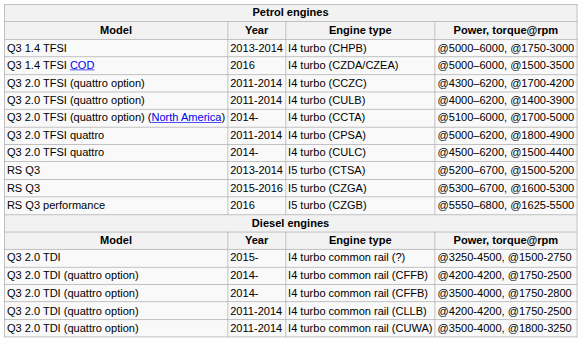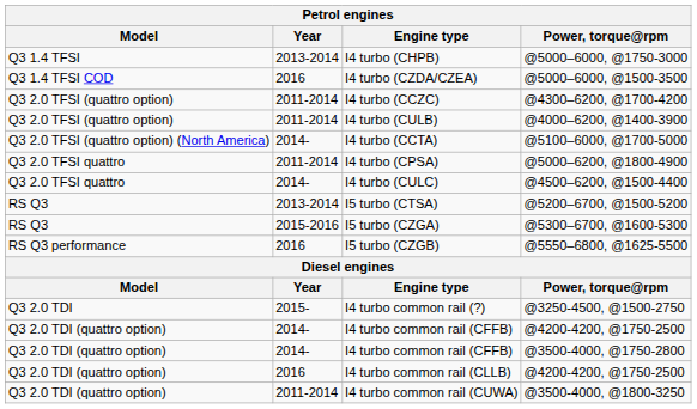 <table class="wikitable">
 <tr>
 <th colspan=4>Petrol engines</th>
 </tr>
 <tr>
 <th>Model</th>
 <th>Year</th>
 <th>Engine type</th>
 <th>Power, torque@rpm</th>
 </tr>
 <tr>
 <td>Q3 1.4 TFSI</td>
 <td>2013-2014</td>
 <td> I4 turbo (CHPB)</td>
 <td>@5000–6000, @1750-3000</td>
 </tr>
 <tr>
 <td>Q3 1.4 TFSI <a href='#'>COD</a></td>
 <td>2016</td>
 <td> I4 turbo (CZDA/CZEA)</td>
 <td>@5000–6000, @1500-3500</td>
 </tr>
 <tr>
 <td>Q3 2.0 TFSI (quattro option)</td>
 <td>2011-2014</td>
 <td> I4 turbo (CCZC)</td>
 <td>@4300–6200, @1700-4200</td>
 </tr>
 <tr>
 <td>Q3 2.0 TFSI (quattro option)</td>
 <td>2011-2014</td>
 <td> I4 turbo (CULB)</td>
 <td>@4000–6200, @1400-3900</td>
 </tr>
 <tr>
 <td>Q3 2.0 TFSI (quattro option) (<a href='#'>North America</a>)</td>
 <td>2014-</td>
 <td> I4 turbo (CCTA)</td>
 <td>@5100–6000, @1700-5000</td>
 </tr>
 <tr>
 <td>Q3 2.0 TFSI quattro</td>
 <td>2011-2014</td>
 <td> I4 turbo (CPSA)</td>
 <td>@5000–6200, @1800-4900</td>
 </tr>
 <tr>
 <td>Q3 2.0 TFSI quattro</td>
 <td>2014-</td>
 <td> I4 turbo (CULC)</td>
 <td>@4500–6200, @1500-4400</td>
 </tr>
 <tr>
 <td>RS Q3</td>
 <td>2013-2014</td>
 <td> I5 turbo (CTSA)</td>
 <td>@5200–6700, @1500-5200</td>
 </tr>
 <tr>
 <td>RS Q3</td>
 <td>2015-2016</td>
 <td> I5 turbo (CZGA)</td>
 <td>@5300–6700, @1600-5300</td>
 </tr>
 <tr>
 <td>RS Q3 performance</td>
 <td>2016</td>
 <td> I5 turbo (CZGB)</td>
 <td>@5550–6800, @1625-5500</td>
 </tr>
 <tr>
 <th colspan=4>Diesel engines</th>
 </tr>
 <tr>
 <th>Model</th>
 <th>Year</th>
 <th>Engine type</th>
 <th>Power, torque@rpm</th>
 </tr>
 <tr>
 <td>Q3 2.0 TDI</td>
 <td>2015-</td>
 <td> I4 turbo common rail (?)</td>
 <td>@3250-4500, @1500-2750</td>
 </tr>
 <tr>
 <td>Q3 2.0 TDI (quattro option)</td>
 <td>2014-</td>
 <td> I4 turbo common rail (CFFB)</td>
 <td>@4200-4200, @1750-2500</td>
 </tr>
 <tr>
 <td>Q3 2.0 TDI (quattro option)</td>
 <td>2014-</td>
 <td> I4 turbo common rail (CFFB)</td>
 <td>@3500-4000, @1750-2800</td>
 </tr>
 <tr>
 <td>Q3 2.0 TDI (quattro option)</td>
-<td>2011-2014</td>
+<td>2016</td>
 <td> I4 turbo common rail (CLLB)</td>
 <td>@4200-4200, @1750-2500</td>
 </tr>
 <tr>
 <td>Q3 2.0 TDI (quattro option)</td>
 <td>2011-2014</td>
 <td> I4 turbo common rail (CUWA)</td>
 <td>@3500-4000, @1800-3250</td>
 </tr>
 </table>
